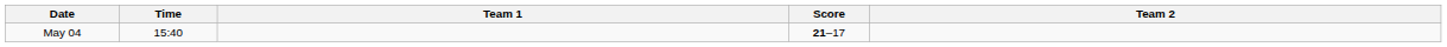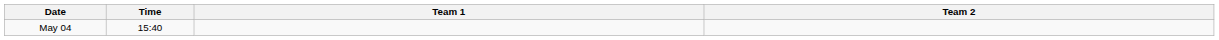 <table class="wikitable" width="100%">
 <tr>
 <th style="width:7%">Date</th>
 <th style="width:6%">Time</th>
 <th style="width:35%">Team 1</th>
-<th style="width:5%">Score</th>
 <th style="width:35%">Team 2</th>
 </tr>
 <tr>
 <td style="text-align:center">May 04</td>
 <td style="text-align:center">15:40</td>
 <td style="text-align:right"><strong></strong></td>
-<td style="text-align:center"><strong>21</strong>–17</td>
 <td style="text-align:left"></td>
 </tr>
 </table>
